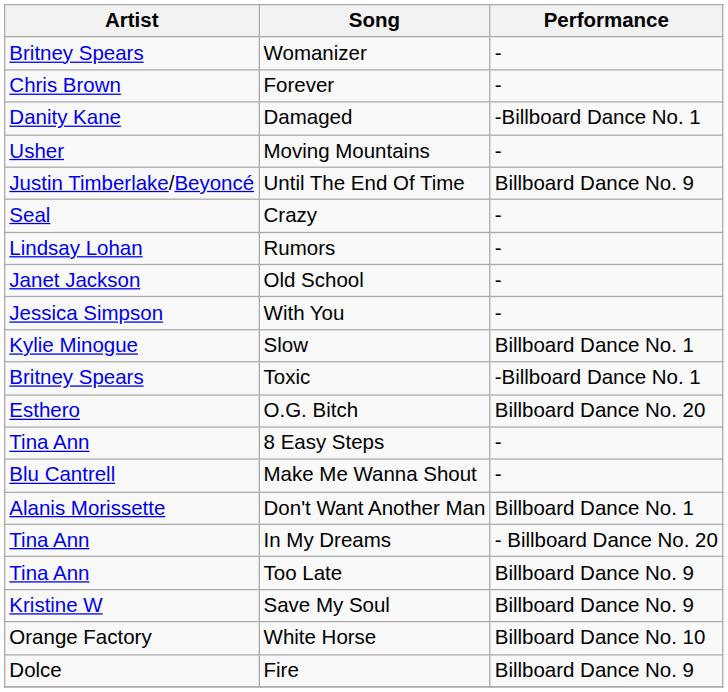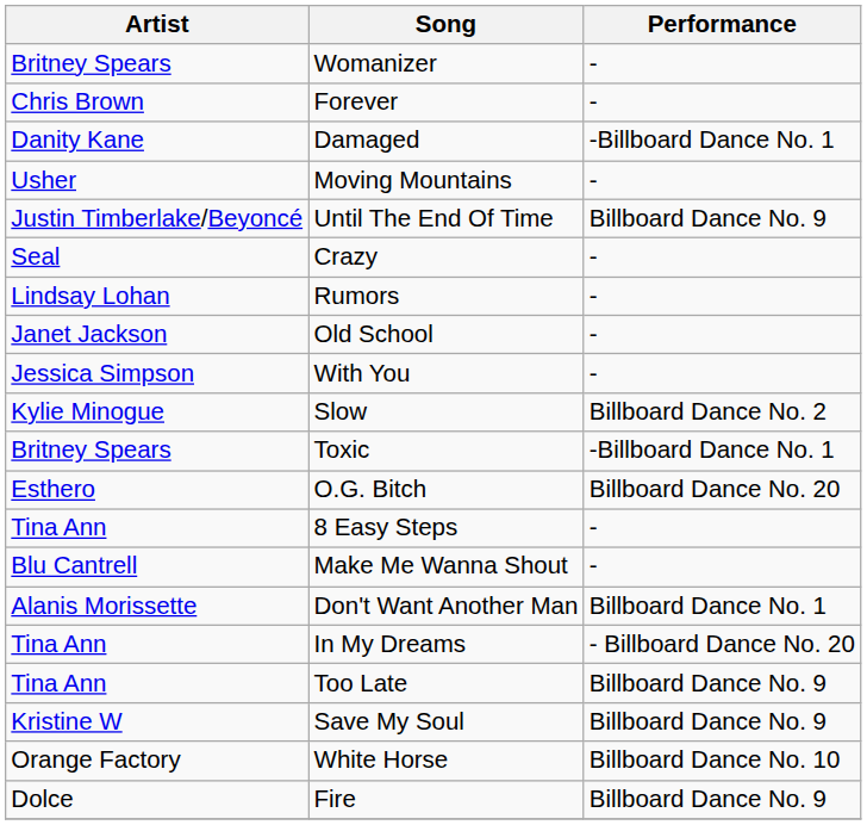 <table class="wikitable">
 <tr>
 <th>Artist</th>
 <th>Song</th>
 <th>Performance</th>
 </tr>
 <tr>
 <td><a href='#'>Britney Spears</a></td>
 <td>Womanizer</td>
 <td>-</td>
 </tr>
 <tr>
 <td><a href='#'>Chris Brown</a></td>
 <td>Forever</td>
 <td>-</td>
 </tr>
 <tr>
 <td><a href='#'>Danity Kane</a></td>
 <td>Damaged</td>
 <td>-Billboard Dance No. 1</td>
 </tr>
 <tr>
 <td><a href='#'>Usher</a></td>
 <td>Moving Mountains</td>
 <td>-</td>
 </tr>
 <tr>
 <td><a href='#'>Justin Timberlake</a>/<a href='#'>Beyoncé</a></td>
 <td>Until The End Of Time</td>
 <td>Billboard Dance No. 9</td>
 </tr>
 <tr>
 <td><a href='#'>Seal</a></td>
 <td>Crazy</td>
 <td>-</td>
 </tr>
 <tr>
 <td><a href='#'>Lindsay Lohan</a></td>
 <td>Rumors</td>
 <td>-</td>
 </tr>
 <tr>
 <td><a href='#'>Janet Jackson</a></td>
 <td>Old School</td>
 <td>-</td>
 </tr>
 <tr>
 <td><a href='#'>Jessica Simpson</a></td>
 <td>With You</td>
 <td>-</td>
 </tr>
 <tr>
 <td><a href='#'>Kylie Minogue</a></td>
 <td>Slow</td>
-<td>Billboard Dance No. 1</td>
+<td>Billboard Dance No. 2</td>
 </tr>
 <tr>
 <td><a href='#'>Britney Spears</a></td>
 <td>Toxic</td>
 <td>-Billboard Dance No. 1</td>
 </tr>
 <tr>
 <td><a href='#'>Esthero</a></td>
 <td>O.G. Bitch</td>
 <td>Billboard Dance No. 20</td>
 </tr>
 <tr>
 <td><a href='#'>Tina Ann</a></td>
 <td>8 Easy Steps</td>
 <td>-</td>
 </tr>
 <tr>
 <td><a href='#'>Blu Cantrell</a></td>
 <td>Make Me Wanna Shout</td>
 <td>-</td>
 </tr>
 <tr>
 <td><a href='#'>Alanis Morissette</a></td>
 <td>Don't Want Another Man</td>
 <td>Billboard Dance No. 1</td>
 </tr>
 <tr>
 <td><a href='#'>Tina Ann</a></td>
 <td>In My Dreams</td>
 <td>- Billboard Dance No. 20</td>
 </tr>
 <tr>
 <td><a href='#'>Tina Ann</a></td>
 <td>Too Late</td>
 <td>Billboard Dance No. 9</td>
 </tr>
 <tr>
 <td><a href='#'>Kristine W</a></td>
 <td>Save My Soul</td>
 <td>Billboard Dance No. 9</td>
 </tr>
 <tr>
 <td>Orange Factory</td>
 <td>White Horse</td>
 <td>Billboard Dance No. 10</td>
 </tr>
 <tr>
 <td>Dolce</td>
 <td>Fire</td>
 <td>Billboard Dance No. 9</td>
 </tr>
 <tr Dolce  || Sorrow|| Billboard Dance No. 2>
 </tr>
 </table>
